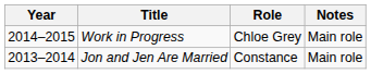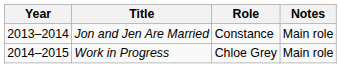 <table class="wikitable">
 <tr>
 <th>Year</th>
 <th>Title</th>
 <th>Role</th>
 <th class="unsortable">Notes</th>
 </tr>
 <tr>
+<td>2013–2014</td>
+<td><em>Jon and Jen Are Married</em></td>
+<td>Constance</td>
+<td>Main role</td>
+</tr>
+<tr>
 <td>2014–2015</td>
 <td><em>Work in Progress</em></td>
 <td>Chloe Grey</td>
 <td>Main role</td>
 </tr>
-<tr>
-<td>2013–2014</td>
-<td><em>Jon and Jen Are Married</em></td>
-<td>Constance</td>
-<td>Main role</td>
-</tr>
 </table>
